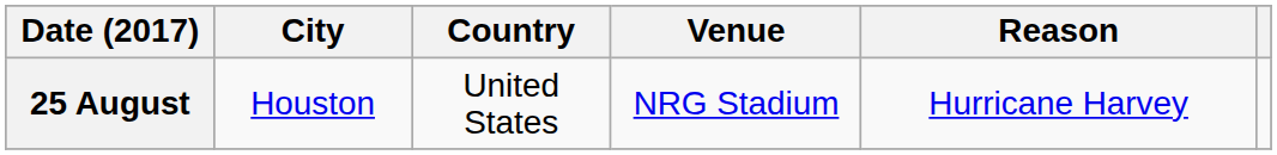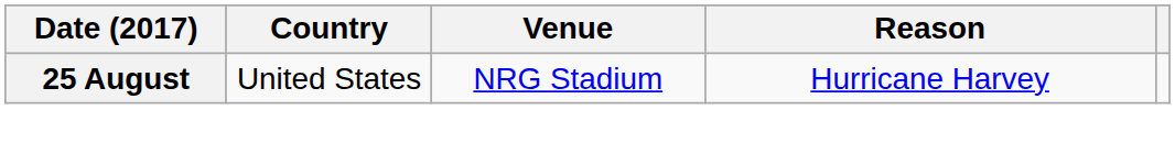 <table class="wikitable plainrowheaders" style="text-align:center;">
 <tr>
 <th scope="col" style="width:12em;">Date (2017)</th>
-<th scope="col" style="width:10em;">City</th>
 <th scope="col" style="width:10em;">Country</th>
 <th scope="col" style="width:16em;">Venue</th>
 <th scope="col" style="width:29.95em;">Reason</th>
 <th scope="col" class="unsortable"></th>
 </tr>
 <tr>
 <th scope="row" style="text-align:center;">25 August</th>
-<td><a href='#'>Houston</a></td>
 <td>United States</td>
 <td><a href='#'>NRG Stadium</a></td>
 <td><a href='#'>Hurricane Harvey</a></td>
 <td></td>
 </tr>
 </table>
